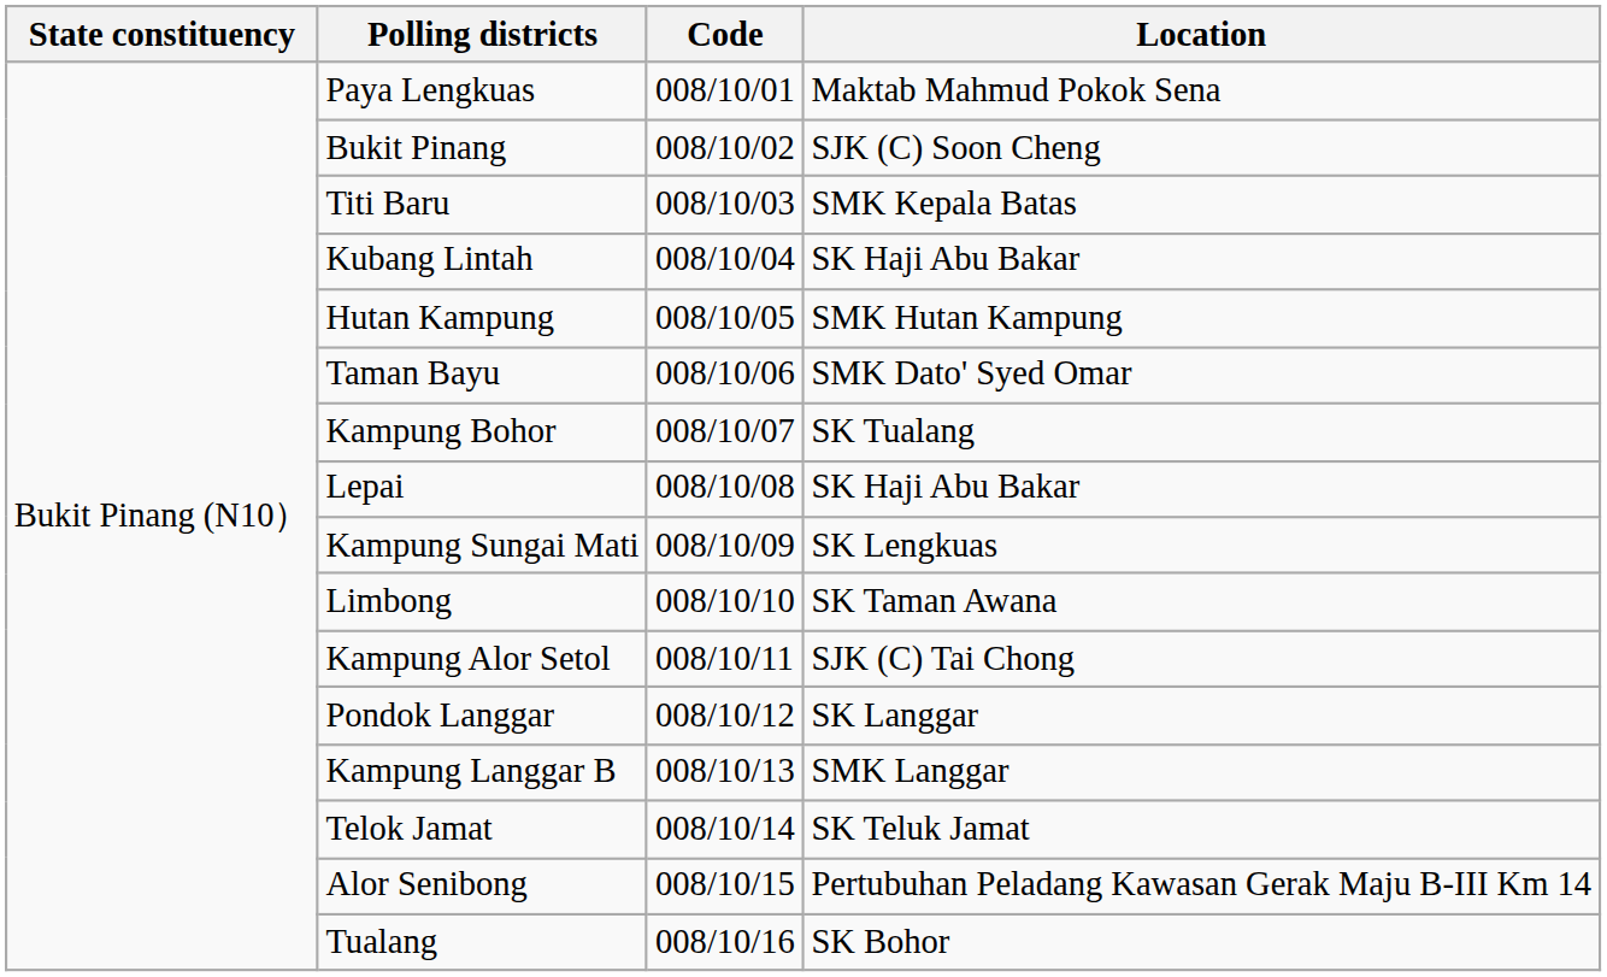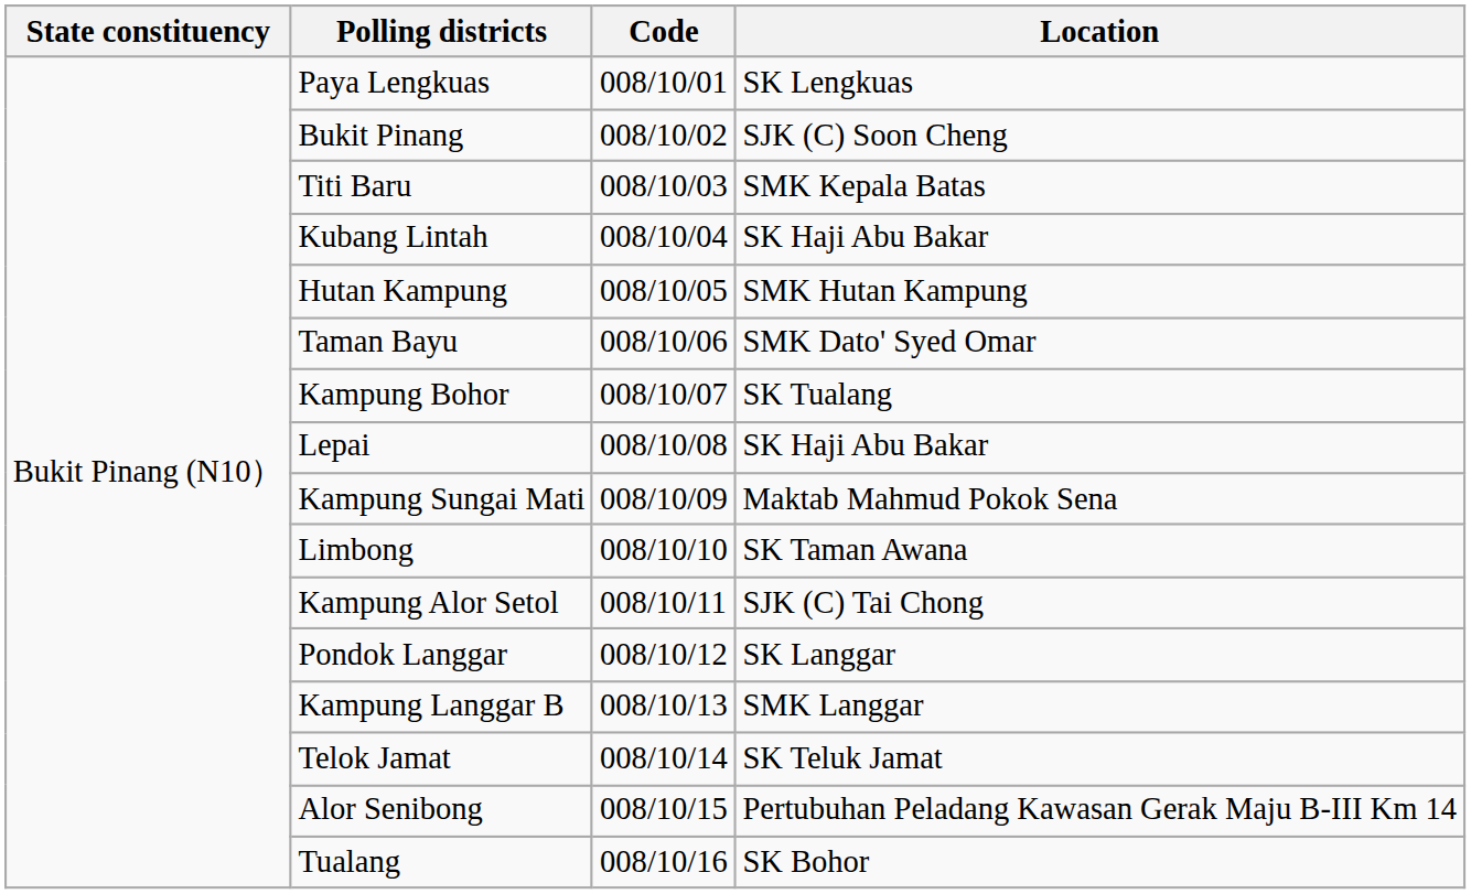 <table class="wikitable sortable mw-collapsible" style="white-space:nowrap;font-size:85%">
 <tr>
 <th>State constituency</th>
 <th>Polling districts</th>
 <th>Code</th>
 <th>Location</th>
 </tr>
 <tr>
 <td rowspan="16">Bukit Pinang (N10）</td>
 <td>Paya Lengkuas</td>
 <td>008/10/01</td>
-<td>Maktab Mahmud Pokok Sena</td>
+<td>SK Lengkuas</td>
 </tr>
 <tr>
 <td>Bukit Pinang</td>
 <td>008/10/02</td>
 <td>SJK (C) Soon Cheng</td>
 </tr>
 <tr>
 <td>Titi Baru</td>
 <td>008/10/03</td>
 <td>SMK Kepala Batas</td>
 </tr>
 <tr>
 <td>Kubang Lintah</td>
 <td>008/10/04</td>
 <td>SK Haji Abu Bakar</td>
 </tr>
 <tr>
 <td>Hutan Kampung</td>
 <td>008/10/05</td>
 <td>SMK Hutan Kampung</td>
 </tr>
 <tr>
 <td>Taman Bayu</td>
 <td>008/10/06</td>
 <td>SMK Dato' Syed Omar</td>
 </tr>
 <tr>
 <td>Kampung Bohor</td>
 <td>008/10/07</td>
 <td>SK Tualang</td>
 </tr>
 <tr>
 <td>Lepai</td>
 <td>008/10/08</td>
 <td>SK Haji Abu Bakar</td>
 </tr>
 <tr>
 <td>Kampung Sungai Mati</td>
 <td>008/10/09</td>
-<td>SK Lengkuas</td>
+<td>Maktab Mahmud Pokok Sena</td>
 </tr>
 <tr>
 <td>Limbong</td>
 <td>008/10/10</td>
 <td>SK Taman Awana</td>
 </tr>
 <tr>
 <td>Kampung Alor Setol</td>
 <td>008/10/11</td>
 <td>SJK (C) Tai Chong</td>
 </tr>
 <tr>
 <td>Pondok Langgar</td>
 <td>008/10/12</td>
 <td>SK Langgar</td>
 </tr>
 <tr>
 <td>Kampung Langgar B</td>
 <td>008/10/13</td>
 <td>SMK Langgar</td>
 </tr>
 <tr>
 <td>Telok Jamat</td>
 <td>008/10/14</td>
 <td>SK Teluk Jamat</td>
 </tr>
 <tr>
 <td>Alor Senibong</td>
 <td>008/10/15</td>
 <td>Pertubuhan Peladang Kawasan Gerak Maju B-III Km 14</td>
 </tr>
 <tr>
 <td>Tualang</td>
 <td>008/10/16</td>
 <td>SK Bohor</td>
 </tr>
 </table>
